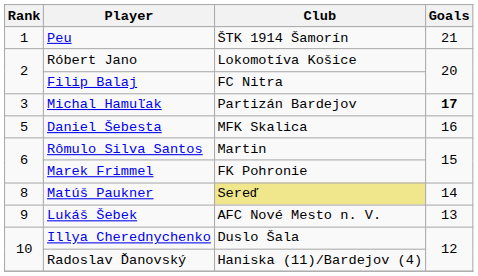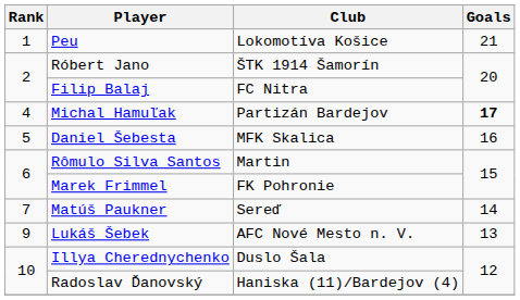 <table class="wikitable" style="text-align:center">
 <tr>
 <th>Rank</th>
 <th>Player</th>
 <th>Club</th>
 <th>Goals</th>
 </tr>
 <tr>
 <td rowspan="1">1</td>
 <td align="left"> <a href='#'>Peu</a></td>
-<td align="left">ŠTK 1914 Šamorín</td>
+<td align="left">Lokomotíva Košice</td>
 <td rowspan="1">21</td>
 </tr>
 <tr>
 <td rowspan="2">2</td>
 <td align="left"> Róbert Jano</td>
-<td align="left">Lokomotíva Košice</td>
+<td align="left">ŠTK 1914 Šamorín</td>
 <td rowspan="2">20</td>
 </tr>
 <tr>
 <td align="left"> <a href='#'>Filip Balaj</a></td>
 <td align="left">FC Nitra</td>
 </tr>
 <tr>
-<td rowspan="1">3</td>
+<td rowspan="1">4</td>
 <td align="left"> <a href='#'>Michal Hamuľak</a></td>
 <td align="left">Partizán Bardejov</td>
 <td rowspan="1"><strong>17</strong></td>
 </tr>
 <tr>
 <td rowspan="1">5</td>
 <td align="left"> <a href='#'>Daniel Šebesta</a></td>
 <td align="left">MFK Skalica</td>
 <td rowspan="1">16</td>
 </tr>
 <tr>
 <td rowspan="2">6</td>
 <td align="left"> <a href='#'>Rômulo Silva Santos</a></td>
 <td align="left">Martin</td>
 <td rowspan="2">15</td>
 </tr>
 <tr>
 <td align="left"> <a href='#'>Marek Frimmel</a></td>
 <td align="left">FK Pohronie</td>
 </tr>
 <tr>
-<td rowspan="1">8</td>
+<td rowspan="1">7</td>
 <td align="left"> <a href='#'>Matúš Paukner</a></td>
-<td align="left" style="background: khaki;">Sereď</td>
+<td align="left">Sereď</td>
 <td rowspan="1">14</td>
 </tr>
 <tr>
 <td rowspan="1">9</td>
 <td align="left"> <a href='#'>Lukáš Šebek</a></td>
 <td align="left">AFC Nové Mesto n. V.</td>
 <td rowspan="1">13</td>
 </tr>
 <tr>
 <td rowspan="2">10</td>
 <td align="left"> <a href='#'>Illya Cherednychenko</a></td>
 <td align="left">Duslo Šala</td>
 <td rowspan="2">12</td>
 </tr>
 <tr>
 <td align="left"> Radoslav Ďanovský</td>
 <td align="left">Haniska (11)/Bardejov (4)</td>
 </tr>
 <tr>
 </tr>
 </table>
